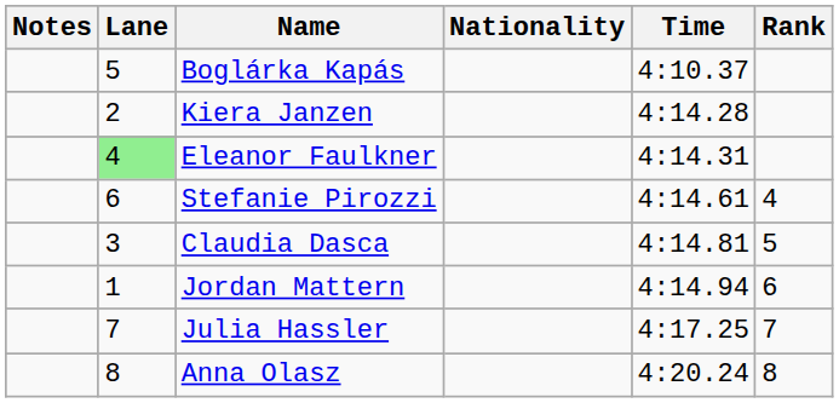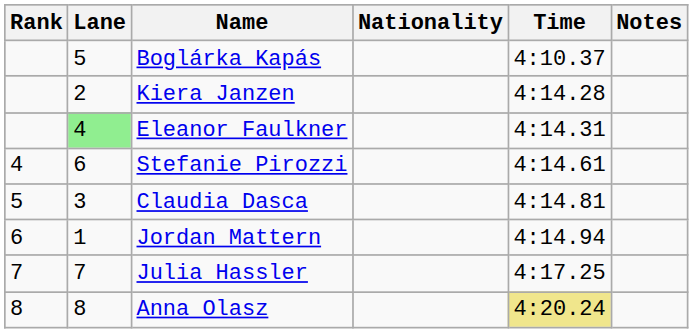 <table class="wikitable">
 <tr>
-<th>Notes</th>
+<th>Rank</th>
 <th>Lane</th>
 <th>Name</th>
 <th>Nationality</th>
 <th>Time</th>
-<th>Rank</th>
+<th>Notes</th>
 </tr>
 <tr>
 <td></td>
 <td>5</td>
 <td><a href='#'>Boglárka Kapás</a></td>
 <td></td>
 <td>4:10.37</td>
 <td></td>
 </tr>
 <tr>
 <td></td>
 <td>2</td>
 <td><a href='#'>Kiera Janzen</a></td>
 <td></td>
 <td>4:14.28</td>
 <td></td>
 </tr>
 <tr>
 <td></td>
 <td style="background: lightgreen;">4</td>
 <td><a href='#'>Eleanor Faulkner</a></td>
 <td></td>
 <td>4:14.31</td>
 <td></td>
 </tr>
 <tr>
-<td></td>
+<td>4</td>
 <td>6</td>
 <td><a href='#'>Stefanie Pirozzi</a></td>
 <td></td>
 <td>4:14.61</td>
-<td>4</td>
+<td></td>
 </tr>
 <tr>
-<td></td>
+<td>5</td>
 <td>3</td>
 <td><a href='#'>Claudia Dasca</a></td>
 <td></td>
 <td>4:14.81</td>
-<td>5</td>
+<td></td>
 </tr>
 <tr>
-<td></td>
+<td>6</td>
 <td>1</td>
 <td><a href='#'>Jordan Mattern</a></td>
 <td></td>
 <td>4:14.94</td>
-<td>6</td>
+<td></td>
 </tr>
 <tr>
-<td></td>
+<td>7</td>
 <td>7</td>
 <td><a href='#'>Julia Hassler</a></td>
 <td></td>
 <td>4:17.25</td>
-<td>7</td>
+<td></td>
 </tr>
 <tr>
-<td></td>
+<td>8</td>
 <td>8</td>
 <td><a href='#'>Anna Olasz</a></td>
 <td></td>
-<td>4:20.24</td>
-<td>8</td>
+<td style="background: khaki;">4:20.24</td>
+<td></td>
 </tr>
 </table>
